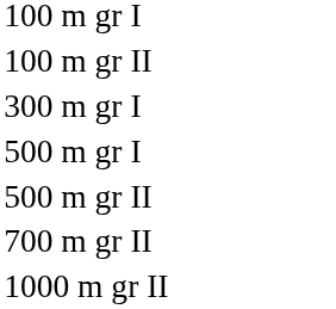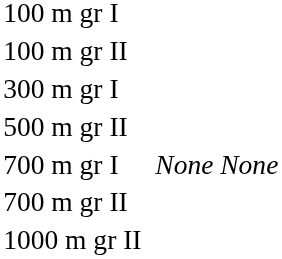 <table>
 <tr>
 <td>100 m gr I<br></td>
 <td></td>
 <td></td>
 <td></td>
 </tr>
 <tr>
 <td>100 m gr II<br></td>
 <td></td>
 <td></td>
 <td></td>
 </tr>
 <tr>
 <td>300 m gr I<br></td>
 <td></td>
 <td></td>
 <td></td>
 </tr>
 <tr>
-<td>500 m gr I<br></td>
+<td>500 m gr II<br></td>
 <td></td>
 <td></td>
 <td></td>
 </tr>
 <tr>
-<td>500 m gr II<br></td>
+<td>700 m gr I<br></td>
 <td></td>
-<td></td>
-<td></td>
+<td align="center"><em>None</em></td>
+<td align="center"><em>None</em></td>
 </tr>
 <tr>
 <td>700 m gr II<br></td>
 <td></td>
 <td></td>
 <td></td>
 </tr>
 <tr>
 <td>1000 m gr II<br></td>
 <td></td>
 <td></td>
 <td></td>
 </tr>
 </table>
